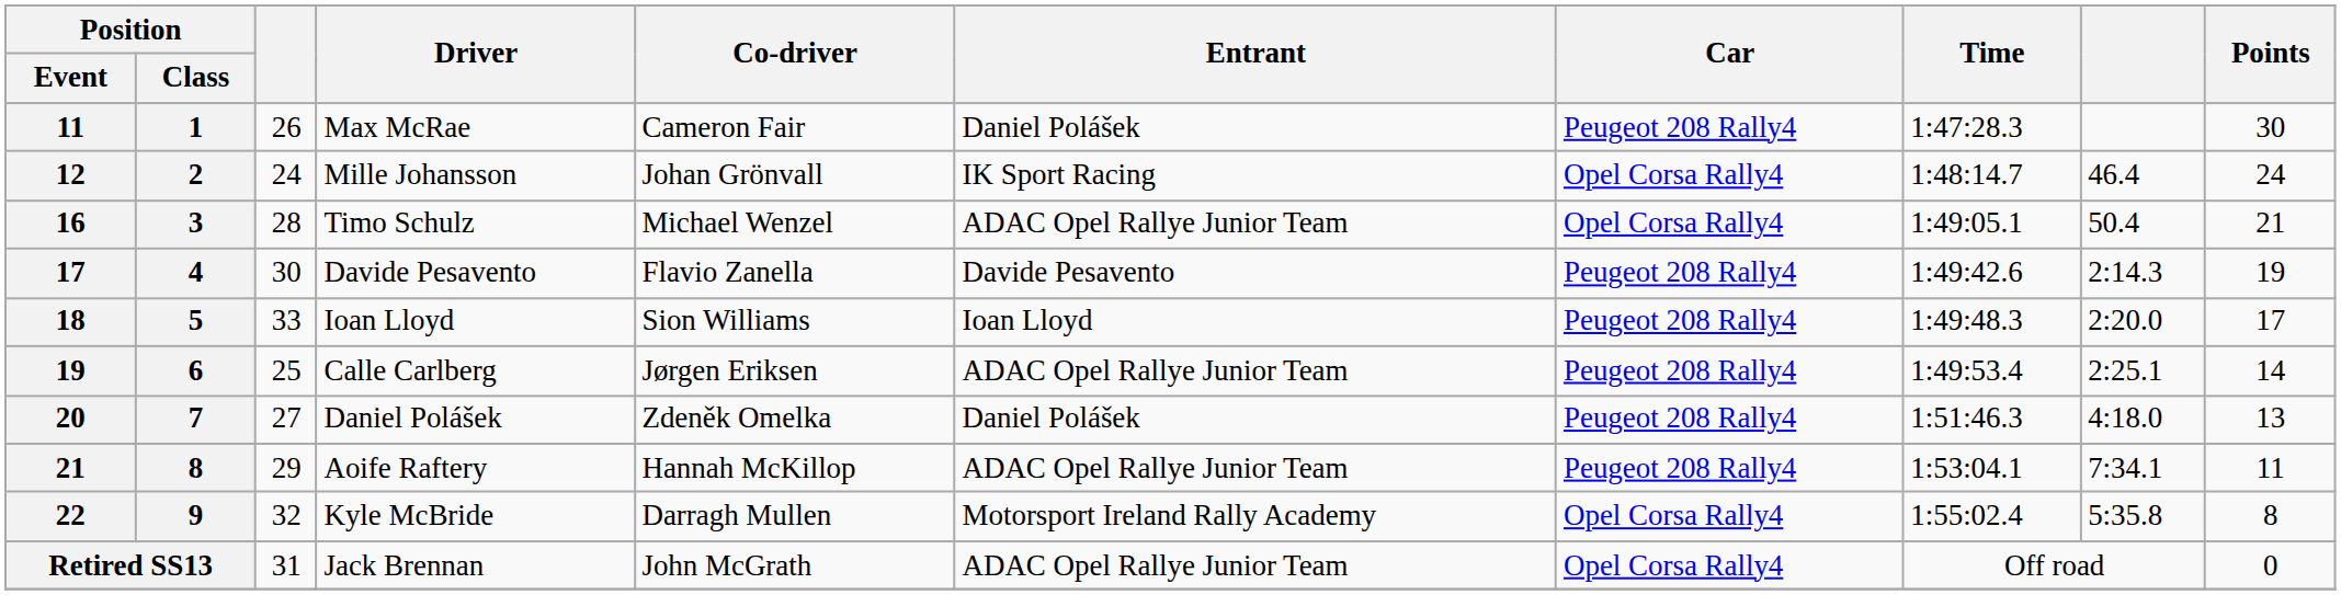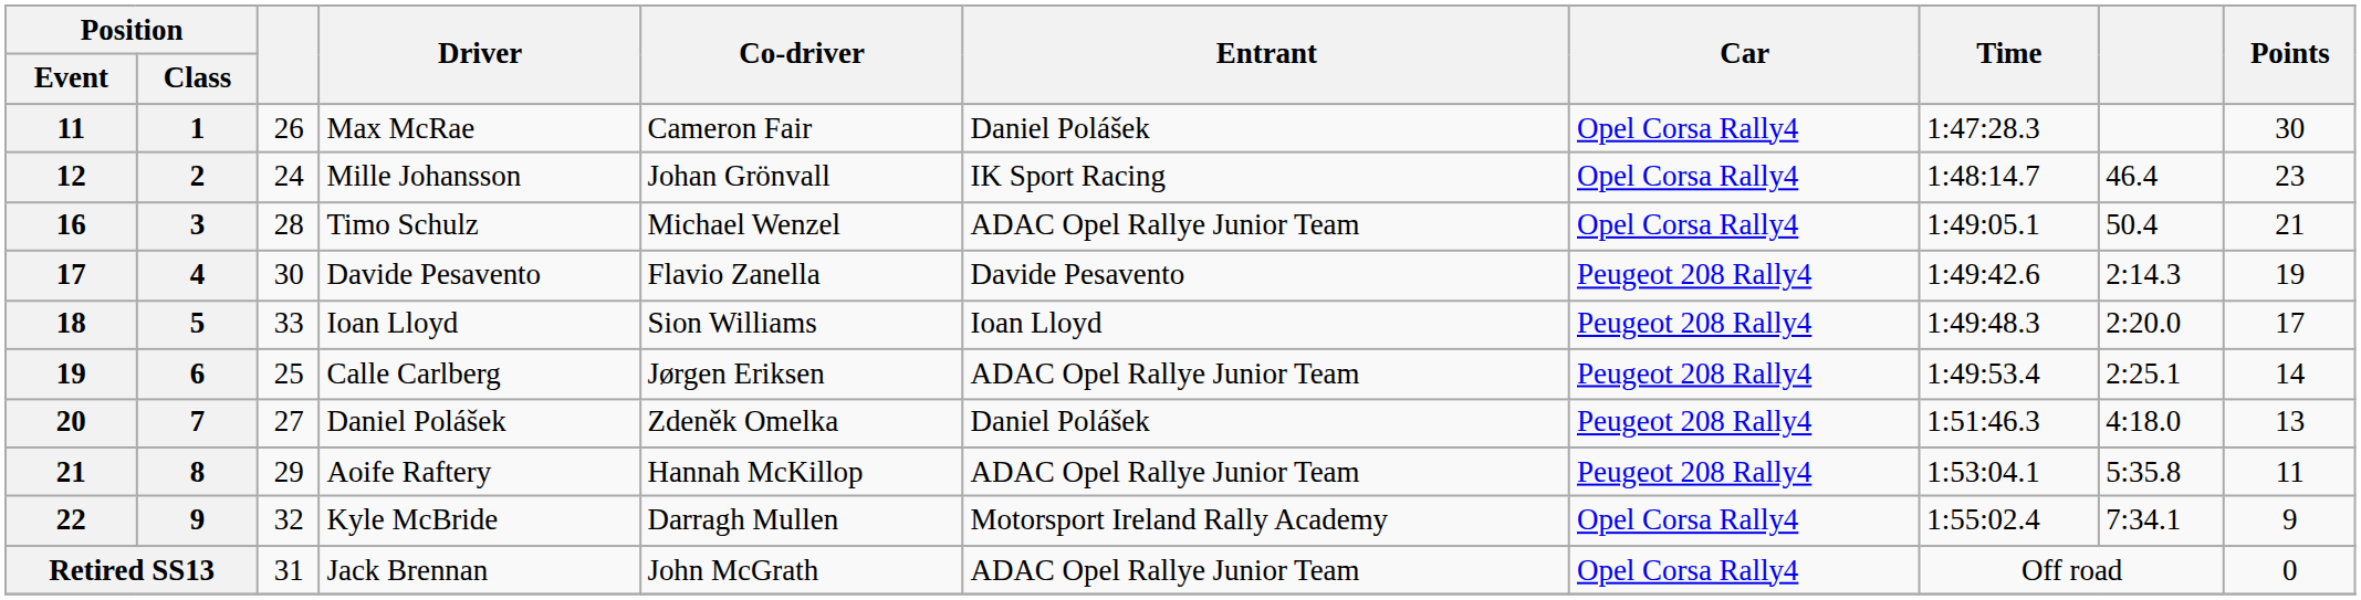 <table class="wikitable" width=85% style="font-size: 85%;">
 <tr>
 <th colspan="2">Position</th>
 <th rowspan="2"></th>
 <th rowspan="2">Driver</th>
 <th rowspan="2">Co-driver</th>
 <th rowspan="2">Entrant</th>
 <th rowspan="2">Car</th>
 <th rowspan="2">Time</th>
 <th rowspan="2"></th>
 <th rowspan="2">Points</th>
 </tr>
 <tr>
 <th>Event</th>
 <th>Class</th>
 </tr>
 <tr>
 <th>11</th>
 <th>1</th>
 <td align="center">26</td>
 <td>Max McRae</td>
 <td>Cameron Fair</td>
 <td>Daniel Polášek</td>
-<td><a href='#'>Peugeot 208 Rally4</a></td>
+<td><a href='#'>Opel Corsa Rally4</a></td>
 <td>1:47:28.3</td>
 <td></td>
 <td align="center">30</td>
 </tr>
 <tr>
 <th>12</th>
 <th>2</th>
 <td align="center">24</td>
 <td>Mille Johansson</td>
 <td>Johan Grönvall</td>
 <td>IK Sport Racing</td>
 <td><a href='#'>Opel Corsa Rally4</a></td>
 <td>1:48:14.7</td>
 <td>46.4</td>
-<td align="center">24</td>
+<td align="center">23</td>
 </tr>
 <tr>
 <th>16</th>
 <th>3</th>
 <td align="center">28</td>
 <td>Timo Schulz</td>
 <td>Michael Wenzel</td>
 <td>ADAC Opel Rallye Junior Team</td>
 <td><a href='#'>Opel Corsa Rally4</a></td>
 <td>1:49:05.1</td>
 <td>50.4</td>
 <td align="center">21</td>
 </tr>
 <tr>
 <th>17</th>
 <th>4</th>
 <td align="center">30</td>
 <td>Davide Pesavento</td>
 <td>Flavio Zanella</td>
 <td>Davide Pesavento</td>
 <td><a href='#'>Peugeot 208 Rally4</a></td>
 <td>1:49:42.6</td>
 <td>2:14.3</td>
 <td align="center">19</td>
 </tr>
 <tr>
 <th>18</th>
 <th>5</th>
 <td align="center">33</td>
 <td>Ioan Lloyd</td>
 <td>Sion Williams</td>
 <td>Ioan Lloyd</td>
 <td><a href='#'>Peugeot 208 Rally4</a></td>
 <td>1:49:48.3</td>
 <td>2:20.0</td>
 <td align="center">17</td>
 </tr>
 <tr>
 <th>19</th>
 <th>6</th>
 <td align="center">25</td>
 <td>Calle Carlberg</td>
 <td>Jørgen Eriksen</td>
 <td>ADAC Opel Rallye Junior Team</td>
 <td><a href='#'>Peugeot 208 Rally4</a></td>
 <td>1:49:53.4</td>
 <td>2:25.1</td>
 <td align="center">14</td>
 </tr>
 <tr>
 <th>20</th>
 <th>7</th>
 <td align="center">27</td>
 <td>Daniel Polášek</td>
 <td>Zdeněk Omelka</td>
 <td>Daniel Polášek</td>
 <td><a href='#'>Peugeot 208 Rally4</a></td>
 <td>1:51:46.3</td>
 <td>4:18.0</td>
 <td align="center">13</td>
 </tr>
 <tr>
 <th>21</th>
 <th>8</th>
 <td align="center">29</td>
 <td>Aoife Raftery</td>
 <td>Hannah McKillop</td>
 <td>ADAC Opel Rallye Junior Team</td>
 <td><a href='#'>Peugeot 208 Rally4</a></td>
 <td>1:53:04.1</td>
-<td>7:34.1</td>
+<td>5:35.8</td>
 <td align="center">11</td>
 </tr>
 <tr>
 <th>22</th>
 <th>9</th>
 <td align="center">32</td>
 <td>Kyle McBride</td>
 <td>Darragh Mullen</td>
 <td>Motorsport Ireland Rally Academy</td>
 <td><a href='#'>Opel Corsa Rally4</a></td>
 <td>1:55:02.4</td>
-<td>5:35.8</td>
-<td align="center">8</td>
+<td>7:34.1</td>
+<td align="center">9</td>
 </tr>
 <tr>
 <th colspan="2">Retired SS13</th>
 <td align="center">31</td>
 <td>Jack Brennan</td>
 <td>John McGrath</td>
 <td>ADAC Opel Rallye Junior Team</td>
 <td><a href='#'>Opel Corsa Rally4</a></td>
 <td align="center" colspan="2">Off road</td>
 <td align="center">0</td>
 </tr>
 <tr>
 </tr>
 </table>
